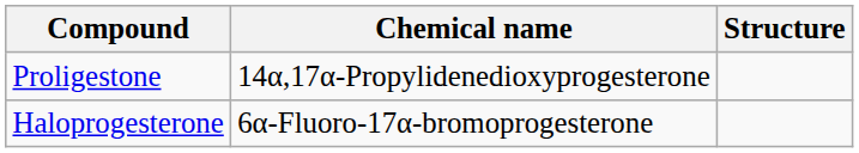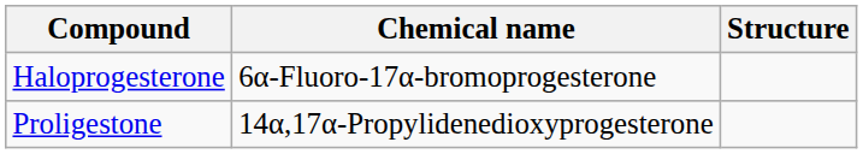 <table class="wikitable" border="1">
 <tr>
 <th>Compound</th>
 <th>Chemical name</th>
 <th>Structure</th>
 </tr>
 <tr>
+<td><a href='#'>Haloprogesterone</a></td>
+<td>6α-Fluoro-17α-bromoprogesterone</td>
+<td></td>
+</tr>
+<tr>
 <td><a href='#'>Proligestone</a></td>
 <td>14α,17α-Propylidenedioxyprogesterone</td>
 <td></td>
 </tr>
-<tr>
-<td><a href='#'>Haloprogesterone</a></td>
-<td>6α-Fluoro-17α-bromoprogesterone</td>
-<td></td>
-</tr>
 </table>
